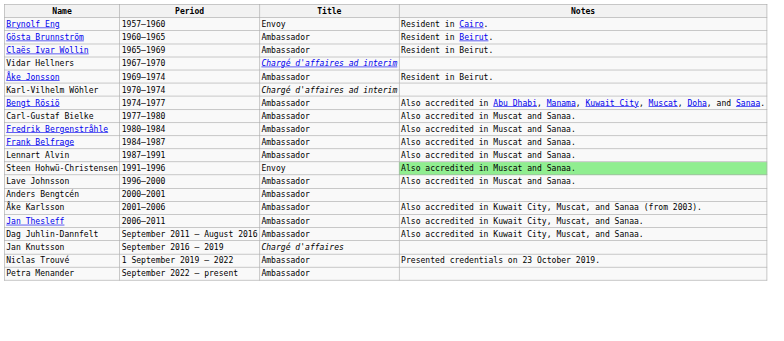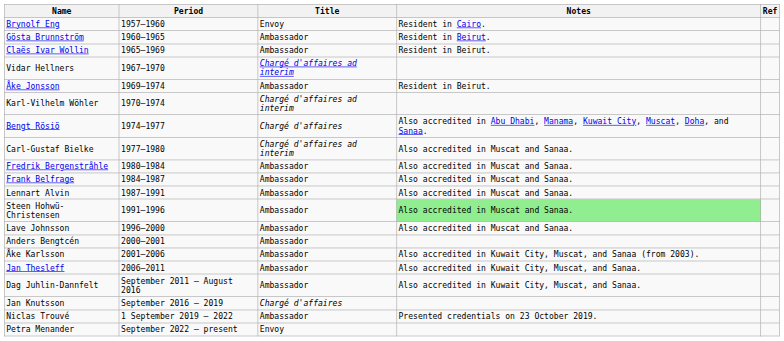 <table class="wikitable">
 <tr>
 <th>Name</th>
 <th>Period</th>
 <th>Title</th>
 <th>Notes</th>
+<th>Ref</th>
 </tr>
 <tr>
 <td><a href='#'>Brynolf Eng</a></td>
 <td>1957–1960</td>
 <td>Envoy</td>
 <td>Resident in <a href='#'>Cairo</a>.</td>
+<td></td>
 </tr>
 <tr>
 <td><a href='#'>Gösta Brunnström</a></td>
 <td>1960–1965</td>
 <td>Ambassador</td>
 <td>Resident in <a href='#'>Beirut</a>.</td>
+<td></td>
 </tr>
 <tr>
 <td><a href='#'>Claës Ivar Wollin</a></td>
 <td>1965–1969</td>
 <td>Ambassador</td>
 <td>Resident in Beirut.</td>
+<td></td>
 </tr>
 <tr>
 <td>Vidar Hellners</td>
 <td>1967–1970</td>
 <td><em><a href='#'>Chargé d'affaires ad interim</a></em></td>
+<td></td>
 <td></td>
 </tr>
 <tr>
 <td><a href='#'>Åke Jonsson</a></td>
 <td>1969–1974</td>
 <td>Ambassador</td>
 <td>Resident in Beirut.</td>
+<td></td>
 </tr>
 <tr>
 <td>Karl-Vilhelm Wöhler</td>
 <td>1970–1974</td>
 <td><em>Chargé d'affaires ad interim</em></td>
 <td></td>
+<td></td>
 </tr>
 <tr>
 <td><a href='#'>Bengt Rösiö</a></td>
 <td>1974–1977</td>
-<td>Ambassador</td>
+<td><em>Chargé d'affaires</em></td>
 <td>Also accredited in <a href='#'>Abu Dhabi</a>, <a href='#'>Manama</a>, <a href='#'>Kuwait City</a>, <a href='#'>Muscat</a>, <a href='#'>Doha</a>, and <a href='#'>Sanaa</a>.</td>
+<td></td>
 </tr>
 <tr>
 <td>Carl-Gustaf Bielke</td>
 <td>1977–1980</td>
-<td>Ambassador</td>
+<td><em>Chargé d'affaires ad interim</em></td>
 <td>Also accredited in Muscat and Sanaa.</td>
+<td></td>
 </tr>
 <tr>
 <td><a href='#'>Fredrik Bergenstråhle</a></td>
 <td>1980–1984</td>
 <td>Ambassador</td>
 <td>Also accredited in Muscat and Sanaa.</td>
+<td></td>
 </tr>
 <tr>
 <td><a href='#'>Frank Belfrage</a></td>
 <td>1984–1987</td>
 <td>Ambassador</td>
 <td>Also accredited in Muscat and Sanaa.</td>
+<td></td>
 </tr>
 <tr>
 <td>Lennart Alvin</td>
 <td>1987–1991</td>
 <td>Ambassador</td>
 <td>Also accredited in Muscat and Sanaa.</td>
+<td></td>
 </tr>
 <tr>
 <td>Steen Hohwü-Christensen</td>
 <td>1991–1996</td>
-<td>Envoy</td>
+<td>Ambassador</td>
 <td style="background: lightgreen;">Also accredited in Muscat and Sanaa.</td>
+<td></td>
 </tr>
 <tr>
 <td>Lave Johnsson</td>
 <td>1996–2000</td>
 <td>Ambassador</td>
 <td>Also accredited in Muscat and Sanaa.</td>
+<td></td>
 </tr>
 <tr>
 <td>Anders Bengtcén</td>
 <td>2000–2001</td>
 <td>Ambassador</td>
+<td></td>
 <td></td>
 </tr>
 <tr>
 <td>Åke Karlsson</td>
 <td>2001–2006</td>
 <td>Ambassador</td>
 <td>Also accredited in Kuwait City, Muscat, and Sanaa (from 2003).</td>
+<td></td>
 </tr>
 <tr>
 <td><a href='#'>Jan Thesleff</a></td>
 <td>2006–2011</td>
 <td>Ambassador</td>
 <td>Also accredited in Kuwait City, Muscat, and Sanaa.</td>
+<td></td>
 </tr>
 <tr>
 <td>Dag Juhlin-Dannfelt</td>
 <td>September 2011 – August 2016</td>
 <td>Ambassador</td>
 <td>Also accredited in Kuwait City, Muscat, and Sanaa.</td>
+<td></td>
 </tr>
 <tr>
 <td>Jan Knutsson</td>
 <td>September 2016 – 2019</td>
 <td><em>Chargé d'affaires</em></td>
+<td></td>
 <td></td>
 </tr>
 <tr>
 <td>Niclas Trouvé</td>
 <td>1 September 2019 – 2022</td>
 <td>Ambassador</td>
 <td>Presented credentials on 23 October 2019.</td>
+<td></td>
 </tr>
 <tr>
 <td>Petra Menander</td>
 <td>September 2022 – present</td>
-<td>Ambassador</td>
+<td>Envoy</td>
+<td></td>
 <td></td>
 </tr>
 </table>
